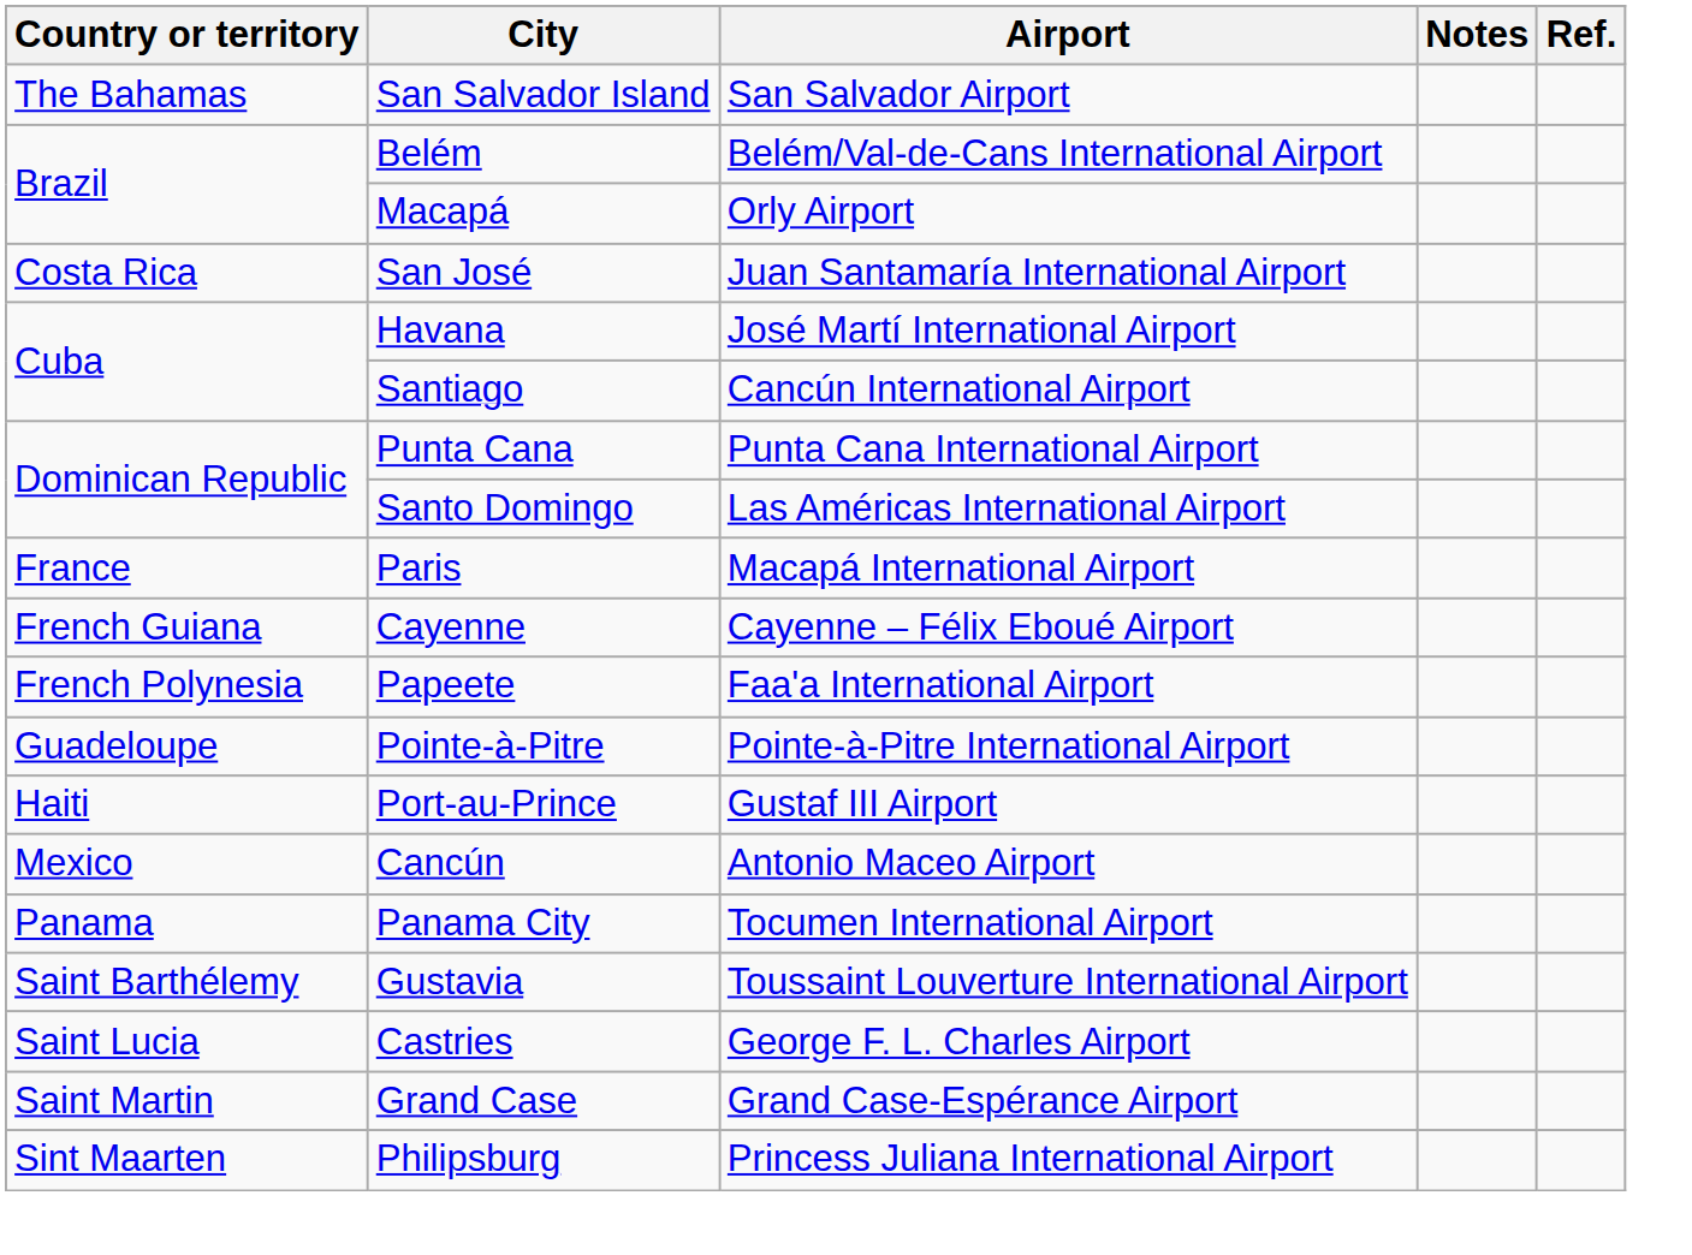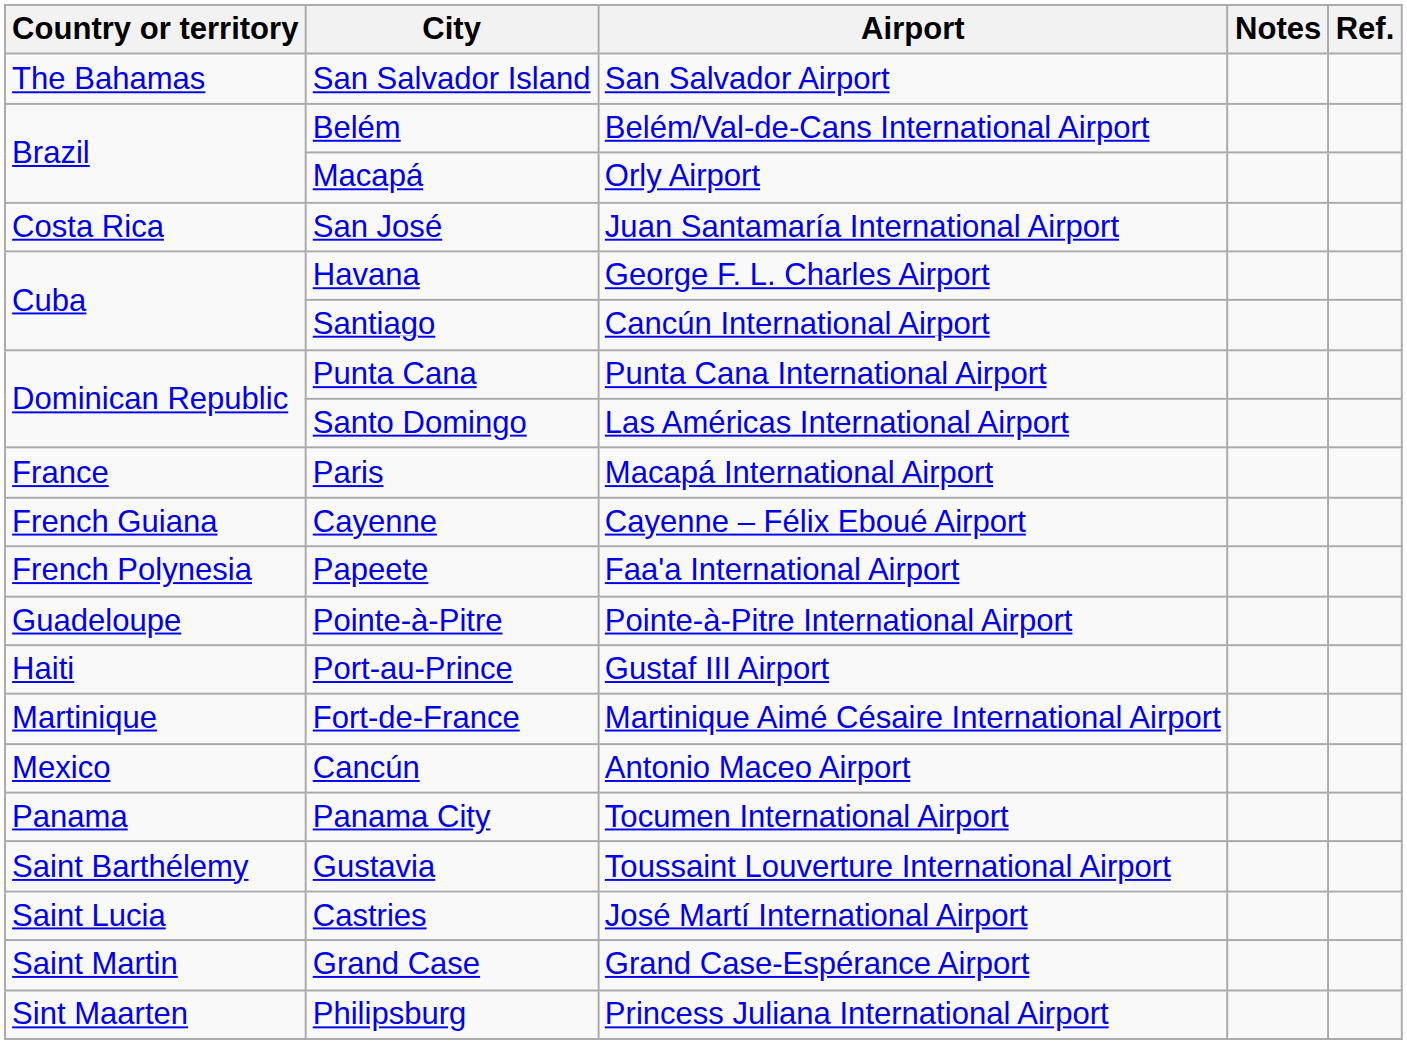 <table class="wikitable sortable">
 <tr>
 <th>Country or territory</th>
 <th>City</th>
 <th>Airport</th>
 <th>Notes</th>
 <th class=unsortable>Ref.</th>
 </tr>
 <tr>
 <td><a href='#'>The Bahamas</a></td>
 <td><a href='#'>San Salvador Island</a></td>
 <td><a href='#'>San Salvador Airport</a></td>
 <td></td>
 <td align=center></td>
 </tr>
 <tr>
 <td rowspan="2"><a href='#'>Brazil</a></td>
 <td><a href='#'>Belém</a></td>
 <td><a href='#'>Belém/Val-de-Cans International Airport</a></td>
 <td></td>
 <td align=center></td>
 </tr>
 <tr>
 <td><a href='#'>Macapá</a></td>
 <td><a href='#'>Orly Airport</a></td>
 <td></td>
 <td align=center></td>
 </tr>
 <tr>
 <td><a href='#'>Costa Rica</a></td>
 <td><a href='#'>San José</a></td>
 <td><a href='#'>Juan Santamaría International Airport</a></td>
 <td></td>
 <td align=center></td>
 </tr>
 <tr>
 <td rowspan="2"><a href='#'>Cuba</a></td>
 <td><a href='#'>Havana</a></td>
-<td><a href='#'>José Martí International Airport</a></td>
+<td><a href='#'>George F. L. Charles Airport</a></td>
 <td></td>
 <td align=center></td>
 </tr>
 <tr>
 <td><a href='#'>Santiago</a></td>
 <td><a href='#'>Cancún International Airport</a></td>
 <td></td>
 <td align=center></td>
 </tr>
 <tr>
 <td rowspan="2"><a href='#'>Dominican Republic</a></td>
 <td><a href='#'>Punta Cana</a></td>
 <td><a href='#'>Punta Cana International Airport</a></td>
 <td align=center></td>
 <td align=center></td>
 </tr>
 <tr>
 <td><a href='#'>Santo Domingo</a></td>
 <td><a href='#'>Las Américas International Airport</a></td>
 <td align=center></td>
 <td align=center></td>
 </tr>
 <tr>
 <td><a href='#'>France</a></td>
 <td><a href='#'>Paris</a></td>
 <td><a href='#'>Macapá International Airport</a></td>
 <td></td>
 <td align=center></td>
 </tr>
 <tr>
 <td><a href='#'>French Guiana</a></td>
 <td><a href='#'>Cayenne</a></td>
 <td><a href='#'>Cayenne – Félix Eboué Airport</a></td>
 <td align=center></td>
 <td align=center></td>
 </tr>
 <tr>
 <td><a href='#'>French Polynesia</a></td>
 <td><a href='#'>Papeete</a></td>
 <td><a href='#'>Faa'a International Airport</a></td>
 <td></td>
 <td align=center></td>
 </tr>
 <tr>
 <td><a href='#'>Guadeloupe</a></td>
 <td><a href='#'>Pointe-à-Pitre</a></td>
 <td><a href='#'>Pointe-à-Pitre International Airport</a></td>
 <td></td>
 <td align=center></td>
 </tr>
 <tr>
 <td><a href='#'>Haiti</a></td>
 <td><a href='#'>Port-au-Prince</a></td>
 <td><a href='#'>Gustaf III Airport</a></td>
 <td></td>
 <td align=center></td>
 </tr>
 <tr>
+<td><a href='#'>Martinique</a></td>
+<td><a href='#'>Fort-de-France</a></td>
+<td><a href='#'>Martinique Aimé Césaire International Airport</a></td>
+<td></td>
+<td align=center></td>
+</tr>
+<tr>
 <td><a href='#'>Mexico</a></td>
 <td><a href='#'>Cancún</a></td>
 <td><a href='#'>Antonio Maceo Airport</a></td>
 <td></td>
 <td align=center></td>
 </tr>
 <tr>
 <td><a href='#'>Panama</a></td>
 <td><a href='#'>Panama City</a></td>
 <td><a href='#'>Tocumen International Airport</a></td>
 <td></td>
 <td align=center></td>
 </tr>
 <tr>
 <td><a href='#'>Saint Barthélemy</a></td>
 <td><a href='#'>Gustavia</a></td>
 <td><a href='#'>Toussaint Louverture International Airport</a></td>
 <td></td>
 <td align=center></td>
 </tr>
 <tr>
 <td><a href='#'>Saint Lucia</a></td>
 <td><a href='#'>Castries</a></td>
-<td><a href='#'>George F. L. Charles Airport</a></td>
+<td><a href='#'>José Martí International Airport</a></td>
 <td></td>
 <td align=center></td>
 </tr>
 <tr>
 <td><a href='#'>Saint Martin</a></td>
 <td><a href='#'>Grand Case</a></td>
 <td><a href='#'>Grand Case-Espérance Airport</a></td>
 <td align=center></td>
 <td align=center></td>
 </tr>
 <tr>
 <td><a href='#'>Sint Maarten</a></td>
 <td><a href='#'>Philipsburg</a></td>
 <td><a href='#'>Princess Juliana International Airport</a></td>
 <td></td>
 <td align=center></td>
 </tr>
 </table>
